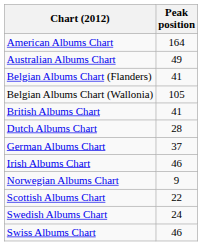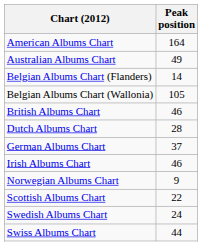 <table class="wikitable sortable">
 <tr>
 <th>Chart (2012)</th>
 <th>Peak<br>position</th>
 </tr>
 <tr>
 <td><a href='#'>American Albums Chart</a></td>
 <td style="text-align:center;">164</td>
 </tr>
 <tr>
 <td><a href='#'>Australian Albums Chart</a></td>
 <td style="text-align:center;">49</td>
 </tr>
 <tr>
 <td><a href='#'>Belgian Albums Chart</a> (Flanders)</td>
-<td style="text-align:center;">41</td>
+<td style="text-align:center;">14</td>
 </tr>
 <tr>
 <td>Belgian Albums Chart (Wallonia)</td>
 <td style="text-align:center;">105</td>
 </tr>
 <tr>
 <td><a href='#'>British Albums Chart</a></td>
-<td style="text-align:center;">41</td>
+<td style="text-align:center;">46</td>
 </tr>
 <tr>
 <td><a href='#'>Dutch Albums Chart</a></td>
 <td style="text-align:center;">28</td>
 </tr>
 <tr>
 <td><a href='#'>German Albums Chart</a></td>
 <td style="text-align:center;">37</td>
 </tr>
 <tr>
 <td><a href='#'>Irish Albums Chart</a></td>
 <td style="text-align:center;">46</td>
 </tr>
 <tr>
 <td><a href='#'>Norwegian Albums Chart</a></td>
 <td style="text-align:center;">9</td>
 </tr>
 <tr>
 <td><a href='#'>Scottish Albums Chart</a></td>
 <td style="text-align:center;">22</td>
 </tr>
 <tr>
 <td><a href='#'>Swedish Albums Chart</a></td>
 <td style="text-align:center;">24</td>
 </tr>
 <tr>
 <td><a href='#'>Swiss Albums Chart</a></td>
-<td style="text-align:center;">46</td>
+<td style="text-align:center;">44</td>
 </tr>
 </table>
